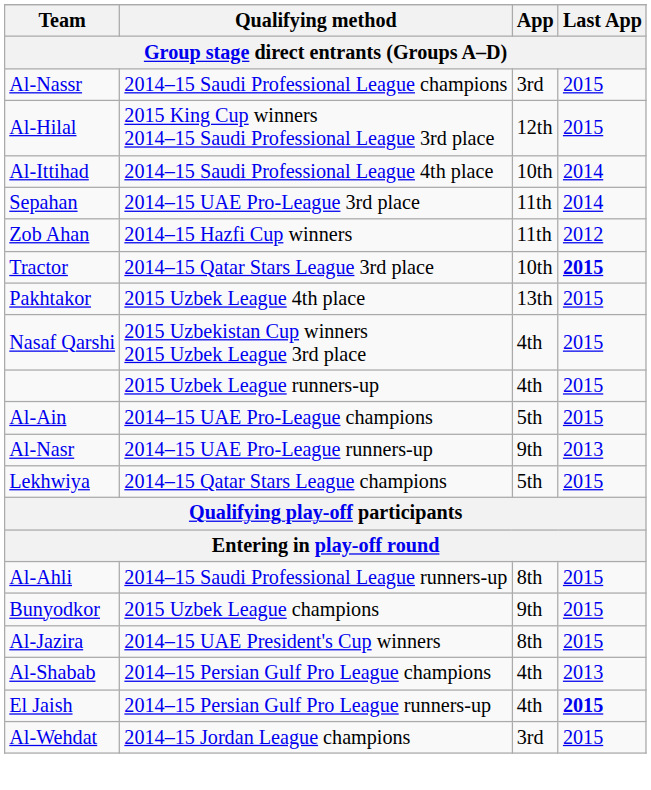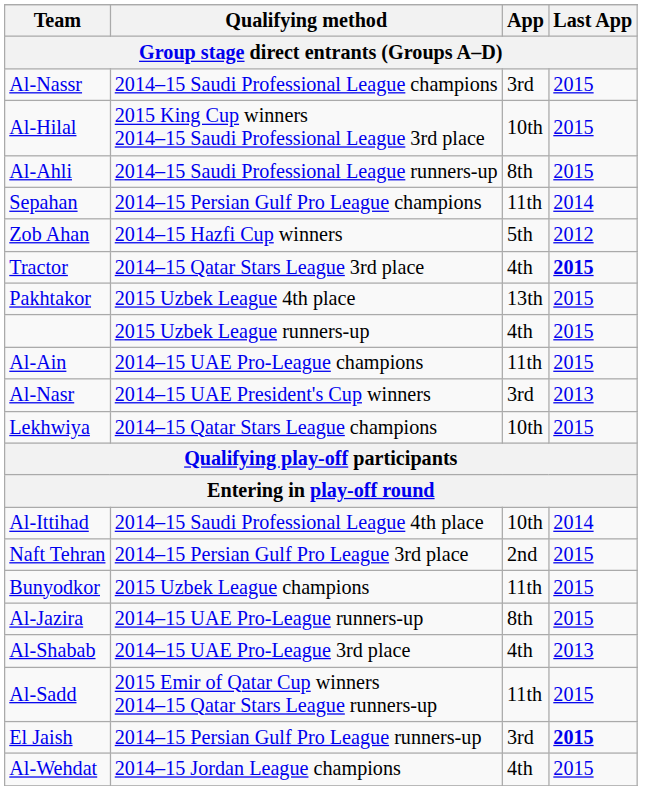 <table class="wikitable">
 <tr>
 </tr>
 <tr>
 <th>Team</th>
 <th>Qualifying method</th>
 <th>App</th>
 <th>Last App</th>
 </tr>
 <tr>
 <th colspan=4><a href='#'>Group stage</a> direct entrants (Groups A–D)</th>
 </tr>
 <tr>
 <td> <a href='#'>Al-Nassr</a></td>
 <td><a href='#'>2014–15 Saudi Professional League</a> champions</td>
 <td>3rd</td>
 <td><a href='#'>2015</a></td>
 </tr>
 <tr>
 <td> <a href='#'>Al-Hilal</a></td>
 <td><a href='#'>2015 King Cup</a> winners<br><a href='#'>2014–15 Saudi Professional League</a> 3rd place</td>
-<td>12th</td>
+<td>10th</td>
 <td><a href='#'>2015</a></td>
 </tr>
 <tr>
-<td> <a href='#'>Al-Ittihad</a></td>
-<td><a href='#'>2014–15 Saudi Professional League</a> 4th place</td>
-<td>10th</td>
-<td><a href='#'>2014</a></td>
+<td> <a href='#'>Al-Ahli</a></td>
+<td><a href='#'>2014–15 Saudi Professional League</a> runners-up</td>
+<td>8th</td>
+<td><a href='#'>2015</a></td>
 </tr>
 <tr>
 <td> <a href='#'>Sepahan</a></td>
-<td><a href='#'>2014–15 UAE Pro-League</a> 3rd place</td>
+<td><a href='#'>2014–15 Persian Gulf Pro League</a> champions</td>
 <td>11th</td>
 <td><a href='#'>2014</a></td>
 </tr>
 <tr>
 <td> <a href='#'>Zob Ahan</a></td>
 <td><a href='#'>2014–15 Hazfi Cup</a> winners</td>
-<td>11th</td>
+<td>5th</td>
 <td><a href='#'>2012</a></td>
 </tr>
 <tr>
 <td> <a href='#'>Tractor</a></td>
 <td><a href='#'>2014–15 Qatar Stars League</a> 3rd place</td>
-<td>10th</td>
+<td>4th</td>
 <td><strong><a href='#'>2015</a></strong></td>
 </tr>
 <tr>
 <td> <a href='#'>Pakhtakor</a></td>
 <td><a href='#'>2015 Uzbek League</a> 4th place</td>
 <td>13th</td>
-<td><a href='#'>2015</a></td>
-</tr>
-<tr>
-<td> <a href='#'>Nasaf Qarshi</a></td>
-<td><a href='#'>2015 Uzbekistan Cup</a> winners<br><a href='#'>2015 Uzbek League</a> 3rd place</td>
-<td>4th</td>
 <td><a href='#'>2015</a></td>
 </tr>
 <tr>
 <td></td>
 <td><a href='#'>2015 Uzbek League</a> runners-up</td>
 <td>4th</td>
 <td><a href='#'>2015</a></td>
 </tr>
 <tr>
 <td> <a href='#'>Al-Ain</a></td>
 <td><a href='#'>2014–15 UAE Pro-League</a> champions</td>
-<td>5th</td>
+<td>11th</td>
 <td><a href='#'>2015</a></td>
 </tr>
 <tr>
 <td> <a href='#'>Al-Nasr</a></td>
-<td><a href='#'>2014–15 UAE Pro-League</a> runners-up</td>
-<td>9th</td>
+<td><a href='#'>2014–15 UAE President's Cup</a> winners</td>
+<td>3rd</td>
 <td><a href='#'>2013</a></td>
 </tr>
 <tr>
 <td> <a href='#'>Lekhwiya</a></td>
 <td><a href='#'>2014–15 Qatar Stars League</a> champions</td>
-<td>5th</td>
+<td>10th</td>
 <td><a href='#'>2015</a></td>
 </tr>
 <tr>
 <th colspan=4><a href='#'>Qualifying play-off</a> participants</th>
 </tr>
 <tr>
 <th colspan=4>Entering in <a href='#'>play-off round</a></th>
 </tr>
 <tr>
-<td> <a href='#'>Al-Ahli</a></td>
-<td><a href='#'>2014–15 Saudi Professional League</a> runners-up</td>
-<td>8th</td>
+<td> <a href='#'>Al-Ittihad</a></td>
+<td><a href='#'>2014–15 Saudi Professional League</a> 4th place</td>
+<td>10th</td>
+<td><a href='#'>2014</a></td>
+</tr>
+<tr>
+<td> <a href='#'>Naft Tehran</a></td>
+<td><a href='#'>2014–15 Persian Gulf Pro League</a> 3rd place</td>
+<td>2nd</td>
 <td><a href='#'>2015</a></td>
 </tr>
 <tr>
 <td> <a href='#'>Bunyodkor</a></td>
 <td><a href='#'>2015 Uzbek League</a> champions</td>
-<td>9th</td>
+<td>11th</td>
 <td><a href='#'>2015</a></td>
 </tr>
 <tr>
 <td> <a href='#'>Al-Jazira</a></td>
-<td><a href='#'>2014–15 UAE President's Cup</a> winners</td>
+<td><a href='#'>2014–15 UAE Pro-League</a> runners-up</td>
 <td>8th</td>
 <td><a href='#'>2015</a></td>
 </tr>
 <tr>
 <td> <a href='#'>Al-Shabab</a></td>
-<td><a href='#'>2014–15 Persian Gulf Pro League</a> champions</td>
+<td><a href='#'>2014–15 UAE Pro-League</a> 3rd place</td>
 <td>4th</td>
 <td><a href='#'>2013</a></td>
 </tr>
 <tr>
+<td> <a href='#'>Al-Sadd</a></td>
+<td><a href='#'>2015 Emir of Qatar Cup</a> winners<br><a href='#'>2014–15 Qatar Stars League</a> runners-up</td>
+<td>11th</td>
+<td><a href='#'>2015</a></td>
+</tr>
+<tr>
 <td> <a href='#'>El Jaish</a></td>
 <td><a href='#'>2014–15 Persian Gulf Pro League</a> runners-up</td>
-<td>4th</td>
+<td>3rd</td>
 <td><strong><a href='#'>2015</a></strong></td>
 </tr>
 <tr>
 <td> <a href='#'>Al-Wehdat</a></td>
 <td><a href='#'>2014–15 Jordan League</a> champions</td>
-<td>3rd</td>
+<td>4th</td>
 <td><a href='#'>2015</a></td>
 </tr>
 </table>
